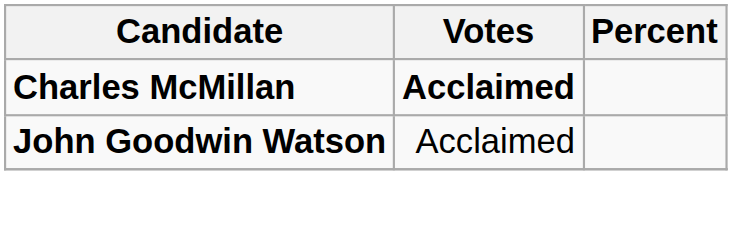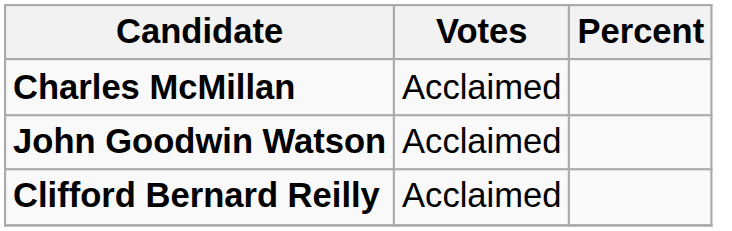 <table class="wikitable">
 <tr>
 <th>Candidate</th>
 <th>Votes</th>
 <th>Percent</th>
 </tr>
 <tr>
 <td style="font-weight:bold;">Charles McMillan</td>
-<td style="text-align:right;"><strong>Acclaimed</strong></td>
+<td style="text-align:right;">Acclaimed</td>
 <td style="text-align:right;"></td>
 </tr>
 <tr>
 <td style="font-weight:bold;">John Goodwin Watson</td>
 <td style="text-align:right;">Acclaimed</td>
 <td style="text-align:right;"></td>
 </tr>
 <tr>
+<td style="font-weight:bold;">Clifford Bernard Reilly</td>
+<td style="text-align:right;">Acclaimed</td>
+<td style="text-align:right;"></td>
+</tr>
+<tr>
 </tr>
 </table>
